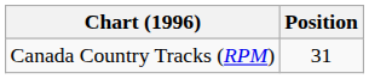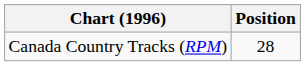 <table class="wikitable sortable">
 <tr>
 <th scope="col">Chart (1996)</th>
 <th scope="col">Position</th>
 </tr>
 <tr>
 <td>Canada Country Tracks (<em><a href='#'>RPM</a></em>)</td>
-<td align="center">31</td>
+<td align="center">28</td>
 </tr>
 </table>
